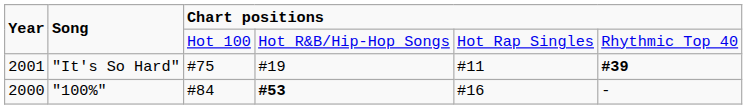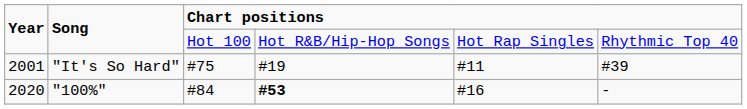 <table class="wikitable">
 <tr>
 <td rowspan="2"><strong>Year</strong></td>
 <td rowspan="2"><strong>Song</strong></td>
 <td colspan="4"><strong>Chart positions</strong></td>
 </tr>
 <tr>
 <td><a href='#'>Hot 100</a></td>
 <td><a href='#'>Hot R&B/Hip-Hop Songs</a></td>
 <td><a href='#'>Hot Rap Singles</a></td>
 <td><a href='#'>Rhythmic Top 40</a></td>
 </tr>
 <tr>
 <td>2001</td>
 <td>"It's So Hard"</td>
 <td>#75</td>
 <td>#19</td>
 <td>#11</td>
-<td><strong>#39</strong></td>
+<td>#39</td>
 </tr>
 <tr>
-<td>2000</td>
+<td>2020</td>
 <td>"100%"</td>
 <td>#84</td>
 <td><strong>#53</strong></td>
 <td>#16</td>
 <td>-</td>
 </tr>
 </table>
